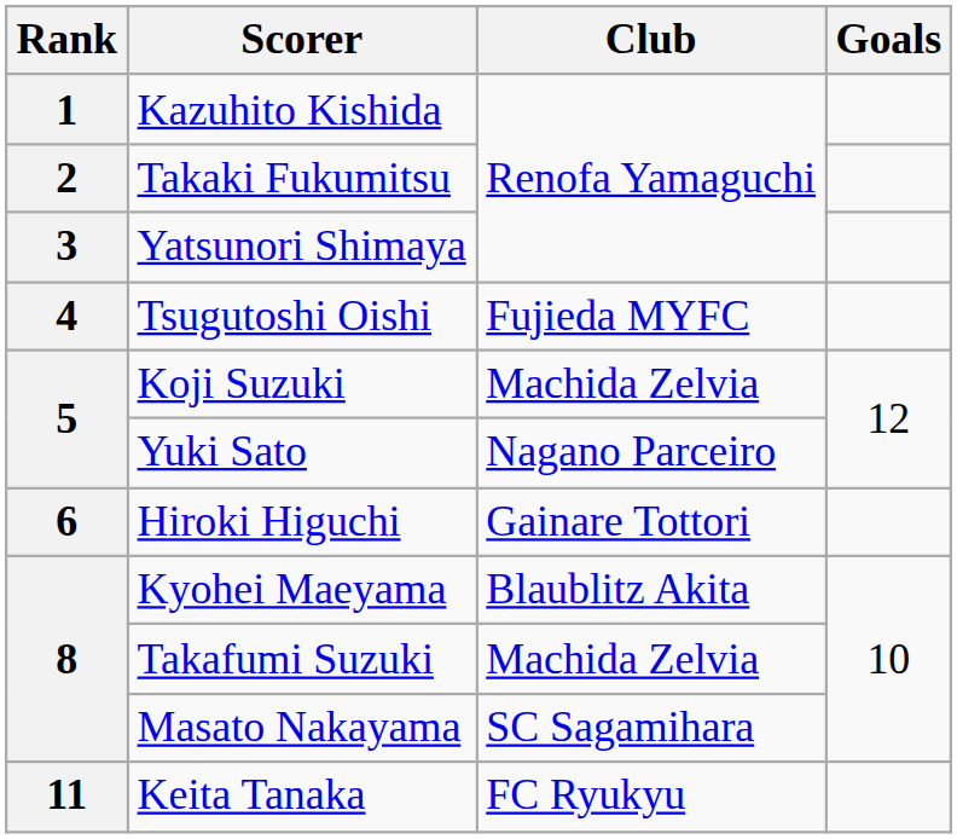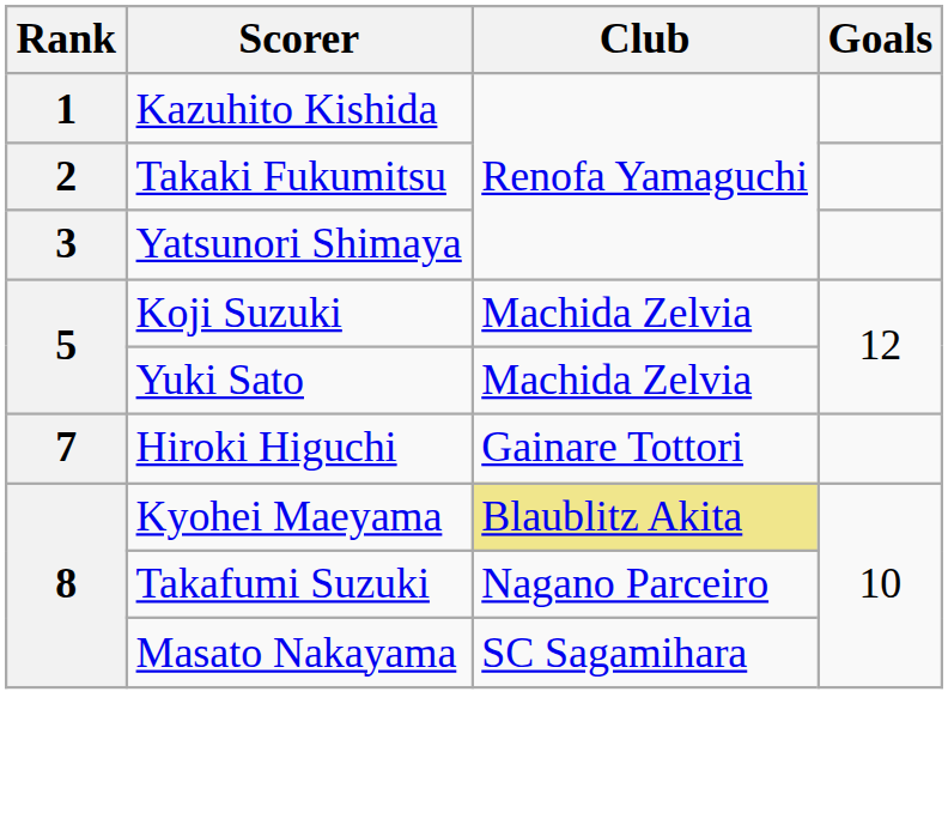 <table class="wikitable">
 <tr>
 <th>Rank</th>
 <th>Scorer</th>
 <th>Club</th>
 <th>Goals</th>
 </tr>
 <tr>
 <th>1</th>
 <td> <a href='#'>Kazuhito Kishida</a></td>
 <td rowspan=3><a href='#'>Renofa Yamaguchi</a></td>
 <td></td>
 </tr>
 <tr>
 <th>2</th>
 <td> <a href='#'>Takaki Fukumitsu</a></td>
 <td></td>
 </tr>
 <tr>
 <th>3</th>
 <td> <a href='#'>Yatsunori Shimaya</a></td>
 <td></td>
 </tr>
 <tr>
-<th>4</th>
-<td> <a href='#'>Tsugutoshi Oishi</a></td>
-<td><a href='#'>Fujieda MYFC</a></td>
-<td></td>
-</tr>
-<tr>
 <th rowspan=2>5</th>
 <td> <a href='#'>Koji Suzuki</a></td>
 <td><a href='#'>Machida Zelvia</a></td>
 <td rowspan=2 style="text-align:center;">12</td>
 </tr>
 <tr>
 <td> <a href='#'>Yuki Sato</a></td>
-<td><a href='#'>Nagano Parceiro</a></td>
+<td><a href='#'>Machida Zelvia</a></td>
 </tr>
 <tr>
-<th>6</th>
+<th>7</th>
 <td> <a href='#'>Hiroki Higuchi</a></td>
 <td><a href='#'>Gainare Tottori</a></td>
 <td></td>
 </tr>
 <tr>
 <th rowspan=3>8</th>
 <td> <a href='#'>Kyohei Maeyama</a></td>
-<td><a href='#'>Blaublitz Akita</a></td>
+<td style="background: khaki;"><a href='#'>Blaublitz Akita</a></td>
 <td rowspan=3 style="text-align:center;">10</td>
 </tr>
 <tr>
 <td> <a href='#'>Takafumi Suzuki</a></td>
-<td><a href='#'>Machida Zelvia</a></td>
+<td><a href='#'>Nagano Parceiro</a></td>
 </tr>
 <tr>
 <td> <a href='#'>Masato Nakayama</a></td>
 <td><a href='#'>SC Sagamihara</a></td>
 </tr>
-<tr>
-<th>11</th>
-<td> <a href='#'>Keita Tanaka</a></td>
-<td><a href='#'>FC Ryukyu</a></td>
-<td></td>
-</tr>
 </table>
